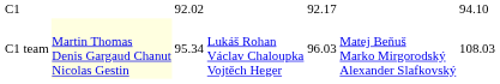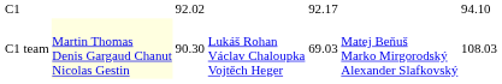 <table>
 <tr>
 <td>C1<br></td>
 <td></td>
 <td>92.02</td>
 <td></td>
 <td>92.17</td>
 <td></td>
 <td>94.10</td>
 </tr>
 <tr>
 <td>C1 team<br></td>
 <td style="background: lightyellow;"><br><a href='#'>Martin Thomas</a><br><a href='#'>Denis Gargaud Chanut</a><br><a href='#'>Nicolas Gestin</a></td>
-<td>95.34</td>
+<td>90.30</td>
 <td><br><a href='#'>Lukáš Rohan</a><br><a href='#'>Václav Chaloupka</a><br><a href='#'>Vojtěch Heger</a></td>
-<td>96.03</td>
+<td>69.03</td>
 <td><br><a href='#'>Matej Beňuš</a><br><a href='#'>Marko Mirgorodský</a><br><a href='#'>Alexander Slafkovský</a></td>
 <td>108.03</td>
 </tr>
 </table>
